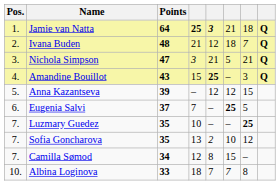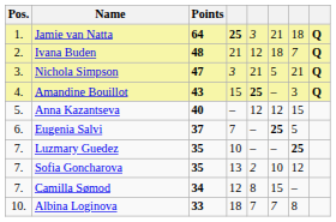 <table class="wikitable">
 <tr>
 <th width=10px>Pos.</th>
 <th width=200px>Name</th>
 <th width=20px>Points</th>
 <th width=20px></th>
 <th width=20px></th>
 <th width=20px></th>
 <th width=20px></th>
 <th width=20px></th>
 </tr>
 <tr style="background:#f7f6a8;">
 <td align=center>1.</td>
 <td> <a href='#'>Jamie van Natta</a></td>
 <td><strong>64</strong></td>
 <td><strong>25</strong></td>
-<td><strong><em>3</em></strong></td>
+<td><em>3</em></td>
 <td>21</td>
 <td>18</td>
 <td><strong>Q</strong></td>
 </tr>
 <tr style="background:#f7f6a8;">
 <td align=center>2.</td>
 <td> <a href='#'>Ivana Buden</a></td>
 <td><strong>48</strong></td>
 <td>21</td>
 <td>12</td>
 <td>18</td>
 <td><em>7</em></td>
 <td><strong>Q</strong></td>
 </tr>
 <tr style="background:#f7f6a8;">
 <td align=center>3.</td>
 <td> <a href='#'>Nichola Simpson</a></td>
 <td><strong>47</strong></td>
 <td><em>3</em></td>
 <td>21</td>
 <td>5</td>
 <td>21</td>
 <td><strong>Q</strong></td>
 </tr>
 <tr style="background:#f7f6a8;">
 <td align=center>4.</td>
 <td> <a href='#'>Amandine Bouillot</a></td>
 <td><strong>43</strong></td>
 <td>15</td>
 <td><strong>25</strong></td>
 <td>–</td>
 <td>3</td>
 <td><strong>Q</strong></td>
 </tr>
 <tr>
 <td align=center>5.</td>
 <td> <a href='#'>Anna Kazantseva</a></td>
-<td><strong>39</strong></td>
+<td><strong>40</strong></td>
 <td>–</td>
 <td>12</td>
 <td>12</td>
 <td>15</td>
 <td></td>
 </tr>
 <tr>
 <td align=center>6.</td>
 <td> <a href='#'>Eugenia Salvi</a></td>
 <td><strong>37</strong></td>
 <td>7</td>
 <td>–</td>
 <td><strong>25</strong></td>
 <td>5</td>
 <td></td>
 </tr>
 <tr>
 <td align=center>7.</td>
 <td> <a href='#'>Luzmary Guedez</a></td>
 <td><strong>35</strong></td>
 <td>10</td>
 <td>–</td>
 <td>–</td>
 <td><strong>25</strong></td>
 <td></td>
 </tr>
 <tr>
 <td align=center>7.</td>
 <td> <a href='#'>Sofia Goncharova</a></td>
 <td><strong>35</strong></td>
 <td>13</td>
 <td><em>2</em></td>
 <td>10</td>
 <td>12</td>
 <td></td>
 </tr>
 <tr>
 <td align=center>7.</td>
 <td> <a href='#'>Camilla Sømod</a></td>
 <td><strong>34</strong></td>
 <td>12</td>
 <td>8</td>
 <td>15</td>
 <td>–</td>
 <td></td>
 </tr>
 <tr>
 <td align=center>10.</td>
 <td> <a href='#'>Albina Loginova</a></td>
 <td><strong>33</strong></td>
 <td>18</td>
 <td>7</td>
 <td><em>7</em></td>
 <td>8</td>
 <td></td>
 </tr>
 </table>
